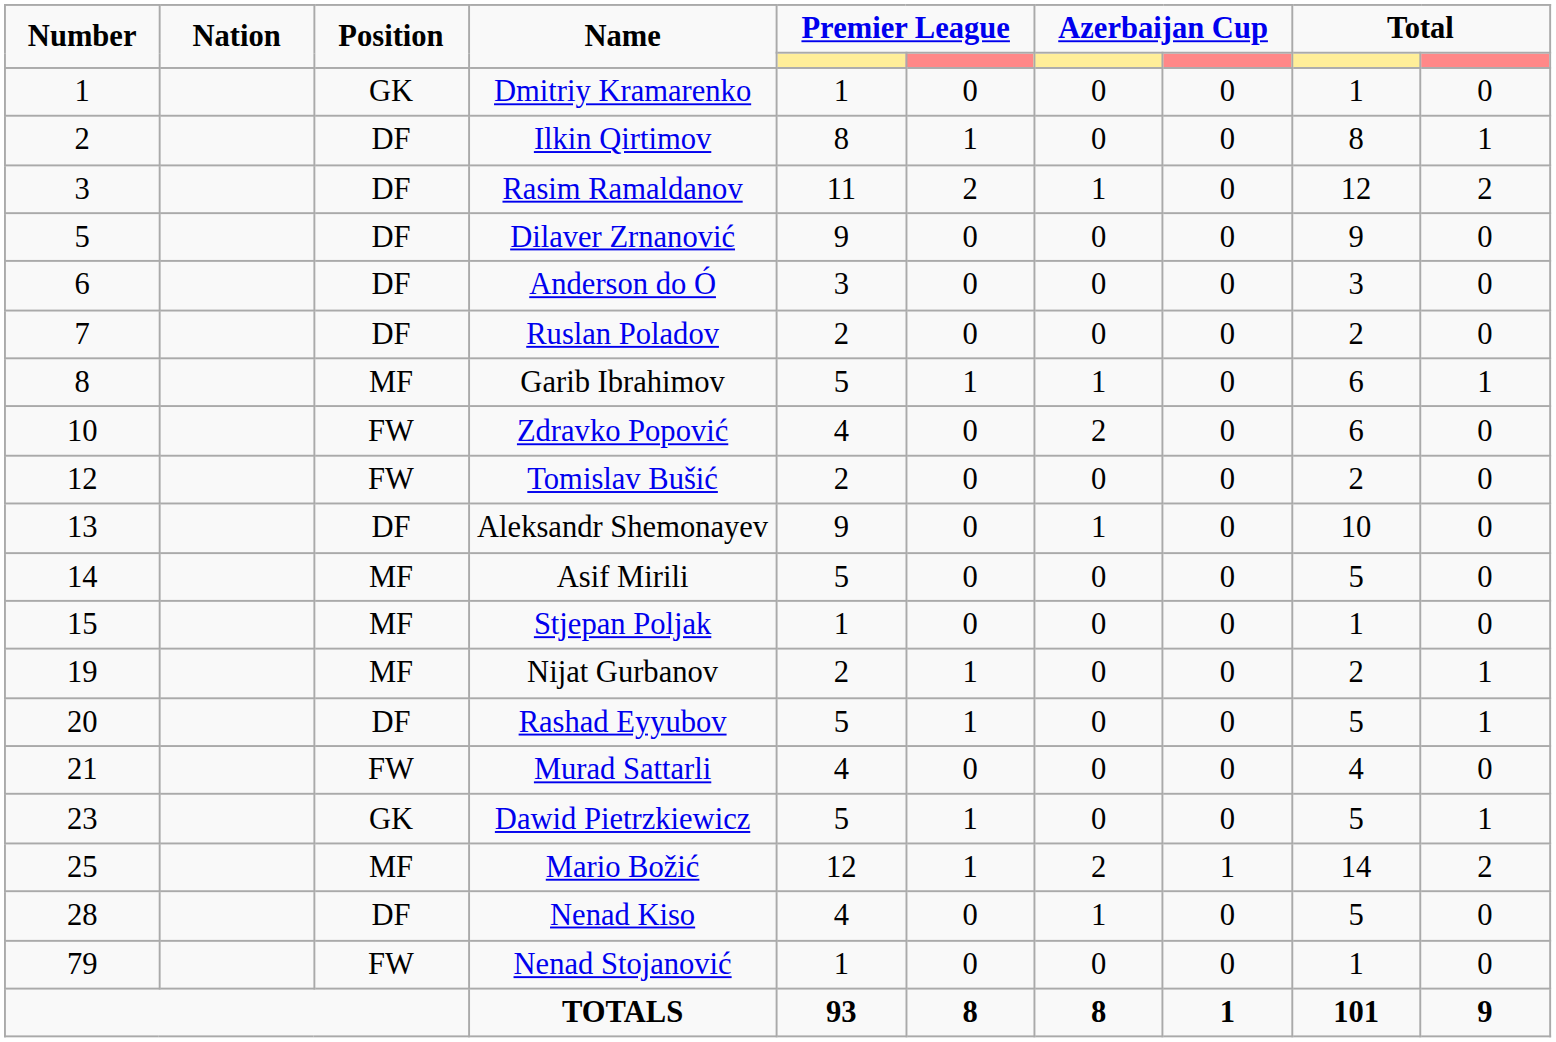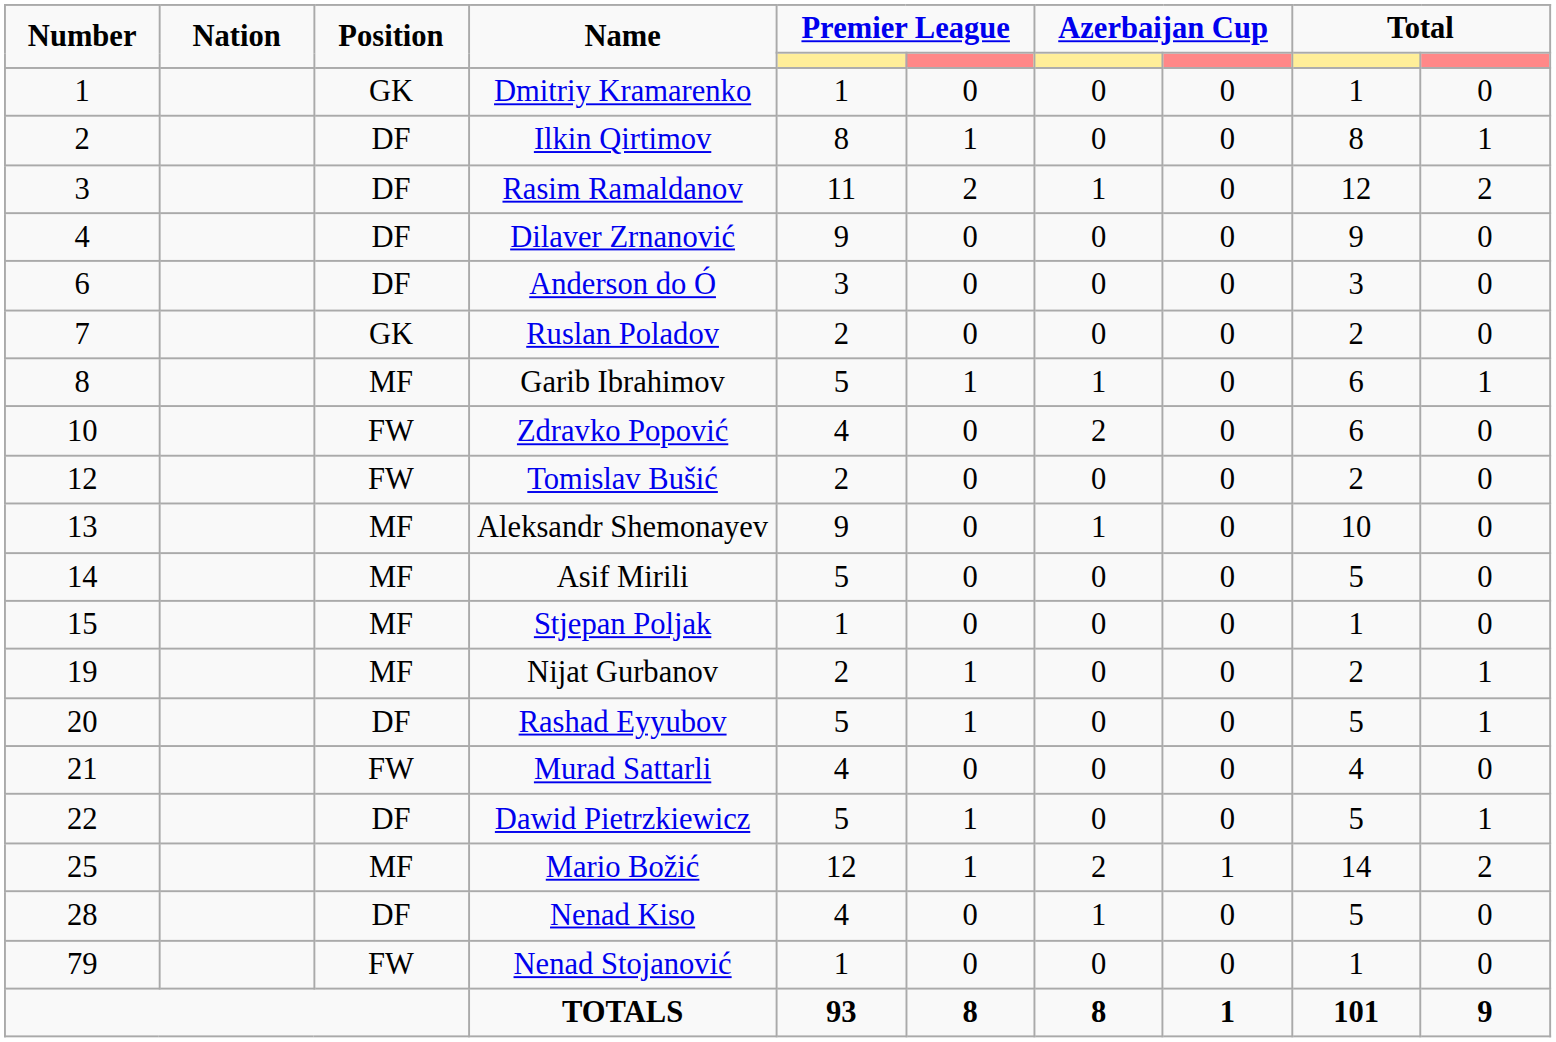 <table class="wikitable" style="font-size: 100%; text-align: center;">
 <tr>
 <td rowspan="2" width="10%" align="center"><strong>Number</strong></td>
 <td rowspan="2" width="10%" align="center"><strong>Nation</strong></td>
 <td rowspan="2" width="10%" align="center"><strong>Position</strong></td>
 <td rowspan="2" width="20%" align="center"><strong>Name</strong></td>
 <td colspan="2" align="center"><strong><a href='#'>Premier League</a></strong></td>
 <td colspan="2" align="center"><strong><a href='#'>Azerbaijan Cup</a></strong></td>
 <td colspan="2" align="center"><strong>Total</strong></td>
 </tr>
 <tr>
 <th width=60 style="background: #FFEE99"></th>
 <th width=60 style="background: #FF8888"></th>
 <th width=60 style="background: #FFEE99"></th>
 <th width=60 style="background: #FF8888"></th>
 <th width=60 style="background: #FFEE99"></th>
 <th width=60 style="background: #FF8888"></th>
 </tr>
 <tr>
 <td>1</td>
 <td></td>
 <td>GK</td>
 <td><a href='#'>Dmitriy Kramarenko</a></td>
 <td>1</td>
 <td>0</td>
 <td>0</td>
 <td>0</td>
 <td>1</td>
 <td>0</td>
 </tr>
 <tr>
 <td>2</td>
 <td></td>
 <td>DF</td>
 <td><a href='#'>Ilkin Qirtimov</a></td>
 <td>8</td>
 <td>1</td>
 <td>0</td>
 <td>0</td>
 <td>8</td>
 <td>1</td>
 </tr>
 <tr>
 <td>3</td>
 <td></td>
 <td>DF</td>
 <td><a href='#'>Rasim Ramaldanov</a></td>
 <td>11</td>
 <td>2</td>
 <td>1</td>
 <td>0</td>
 <td>12</td>
 <td>2</td>
 </tr>
 <tr>
-<td>5</td>
+<td>4</td>
 <td></td>
 <td>DF</td>
 <td><a href='#'>Dilaver Zrnanović</a></td>
 <td>9</td>
 <td>0</td>
 <td>0</td>
 <td>0</td>
 <td>9</td>
 <td>0</td>
 </tr>
 <tr>
 <td>6</td>
 <td></td>
 <td>DF</td>
 <td><a href='#'>Anderson do Ó</a></td>
 <td>3</td>
 <td>0</td>
 <td>0</td>
 <td>0</td>
 <td>3</td>
 <td>0</td>
 </tr>
 <tr>
 <td>7</td>
 <td></td>
-<td>DF</td>
+<td>GK</td>
 <td><a href='#'>Ruslan Poladov</a></td>
 <td>2</td>
 <td>0</td>
 <td>0</td>
 <td>0</td>
 <td>2</td>
 <td>0</td>
 </tr>
 <tr>
 <td>8</td>
 <td></td>
 <td>MF</td>
 <td>Garib Ibrahimov</td>
 <td>5</td>
 <td>1</td>
 <td>1</td>
 <td>0</td>
 <td>6</td>
 <td>1</td>
 </tr>
 <tr>
 <td>10</td>
 <td></td>
 <td>FW</td>
 <td><a href='#'>Zdravko Popović</a></td>
 <td>4</td>
 <td>0</td>
 <td>2</td>
 <td>0</td>
 <td>6</td>
 <td>0</td>
 </tr>
 <tr>
 <td>12</td>
 <td></td>
 <td>FW</td>
 <td><a href='#'>Tomislav Bušić</a></td>
 <td>2</td>
 <td>0</td>
 <td>0</td>
 <td>0</td>
 <td>2</td>
 <td>0</td>
 </tr>
 <tr>
 <td>13</td>
 <td></td>
-<td>DF</td>
+<td>MF</td>
 <td>Aleksandr Shemonayev</td>
 <td>9</td>
 <td>0</td>
 <td>1</td>
 <td>0</td>
 <td>10</td>
 <td>0</td>
 </tr>
 <tr>
 <td>14</td>
 <td></td>
 <td>MF</td>
 <td>Asif Mirili</td>
 <td>5</td>
 <td>0</td>
 <td>0</td>
 <td>0</td>
 <td>5</td>
 <td>0</td>
 </tr>
 <tr>
 <td>15</td>
 <td></td>
 <td>MF</td>
 <td><a href='#'>Stjepan Poljak</a></td>
 <td>1</td>
 <td>0</td>
 <td>0</td>
 <td>0</td>
 <td>1</td>
 <td>0</td>
 </tr>
 <tr>
 <td>19</td>
 <td></td>
 <td>MF</td>
 <td>Nijat Gurbanov</td>
 <td>2</td>
 <td>1</td>
 <td>0</td>
 <td>0</td>
 <td>2</td>
 <td>1</td>
 </tr>
 <tr>
 <td>20</td>
 <td></td>
 <td>DF</td>
 <td><a href='#'>Rashad Eyyubov</a></td>
 <td>5</td>
 <td>1</td>
 <td>0</td>
 <td>0</td>
 <td>5</td>
 <td>1</td>
 </tr>
 <tr>
 <td>21</td>
 <td></td>
 <td>FW</td>
 <td><a href='#'>Murad Sattarli</a></td>
 <td>4</td>
 <td>0</td>
 <td>0</td>
 <td>0</td>
 <td>4</td>
 <td>0</td>
 </tr>
 <tr>
-<td>23</td>
+<td>22</td>
 <td></td>
-<td>GK</td>
+<td>DF</td>
 <td><a href='#'>Dawid Pietrzkiewicz</a></td>
 <td>5</td>
 <td>1</td>
 <td>0</td>
 <td>0</td>
 <td>5</td>
 <td>1</td>
 </tr>
 <tr>
 <td>25</td>
 <td></td>
 <td>MF</td>
 <td><a href='#'>Mario Božić</a></td>
 <td>12</td>
 <td>1</td>
 <td>2</td>
 <td>1</td>
 <td>14</td>
 <td>2</td>
 </tr>
 <tr>
 <td>28</td>
 <td></td>
 <td>DF</td>
 <td><a href='#'>Nenad Kiso</a></td>
 <td>4</td>
 <td>0</td>
 <td>1</td>
 <td>0</td>
 <td>5</td>
 <td>0</td>
 </tr>
 <tr>
 <td>79</td>
 <td></td>
 <td>FW</td>
 <td><a href='#'>Nenad Stojanović</a></td>
 <td>1</td>
 <td>0</td>
 <td>0</td>
 <td>0</td>
 <td>1</td>
 <td>0</td>
 </tr>
 <tr>
 <td colspan="3"></td>
 <td><strong>TOTALS</strong></td>
 <td><strong>93</strong></td>
 <td><strong>8</strong></td>
 <td><strong>8</strong></td>
 <td><strong>1</strong></td>
 <td><strong>101</strong></td>
 <td><strong>9</strong></td>
 </tr>
 </table>
